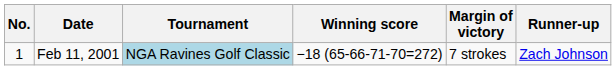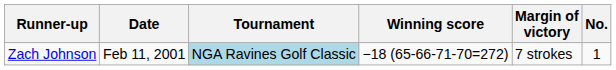 <table class="wikitable" style="font-size:95%;">
 <tr>
-<th>No.</th>
+<th>Runner-up</th>
 <th>Date</th>
 <th>Tournament</th>
 <th>Winning score</th>
 <th>Margin of<br>victory</th>
-<th>Runner-up</th>
+<th>No.</th>
 </tr>
 <tr>
-<td align=center>1</td>
+<td> <a href='#'>Zach Johnson</a></td>
 <td align=right>Feb 11, 2001</td>
 <td style="background: lightblue;">NGA Ravines Golf Classic</td>
 <td>−18 (65-66-71-70=272)</td>
 <td>7 strokes</td>
-<td> <a href='#'>Zach Johnson</a></td>
+<td align=center>1</td>
 </tr>
 </table>
